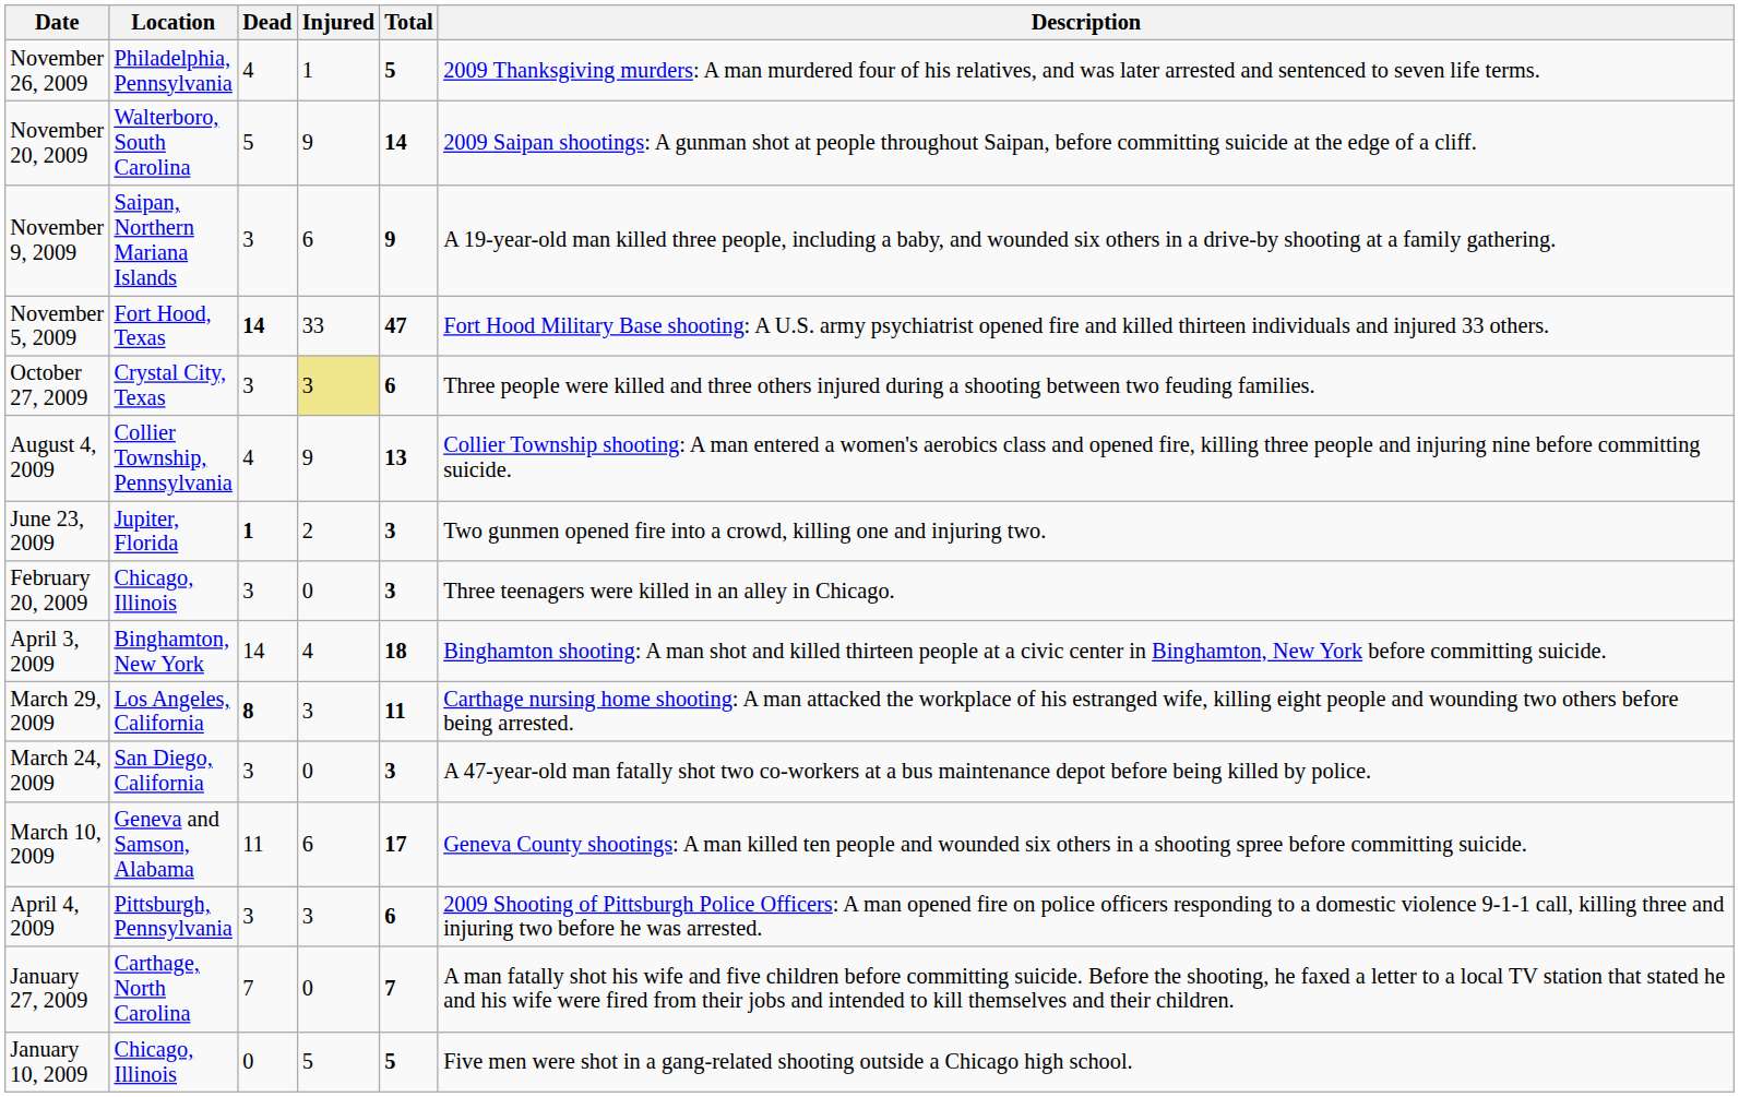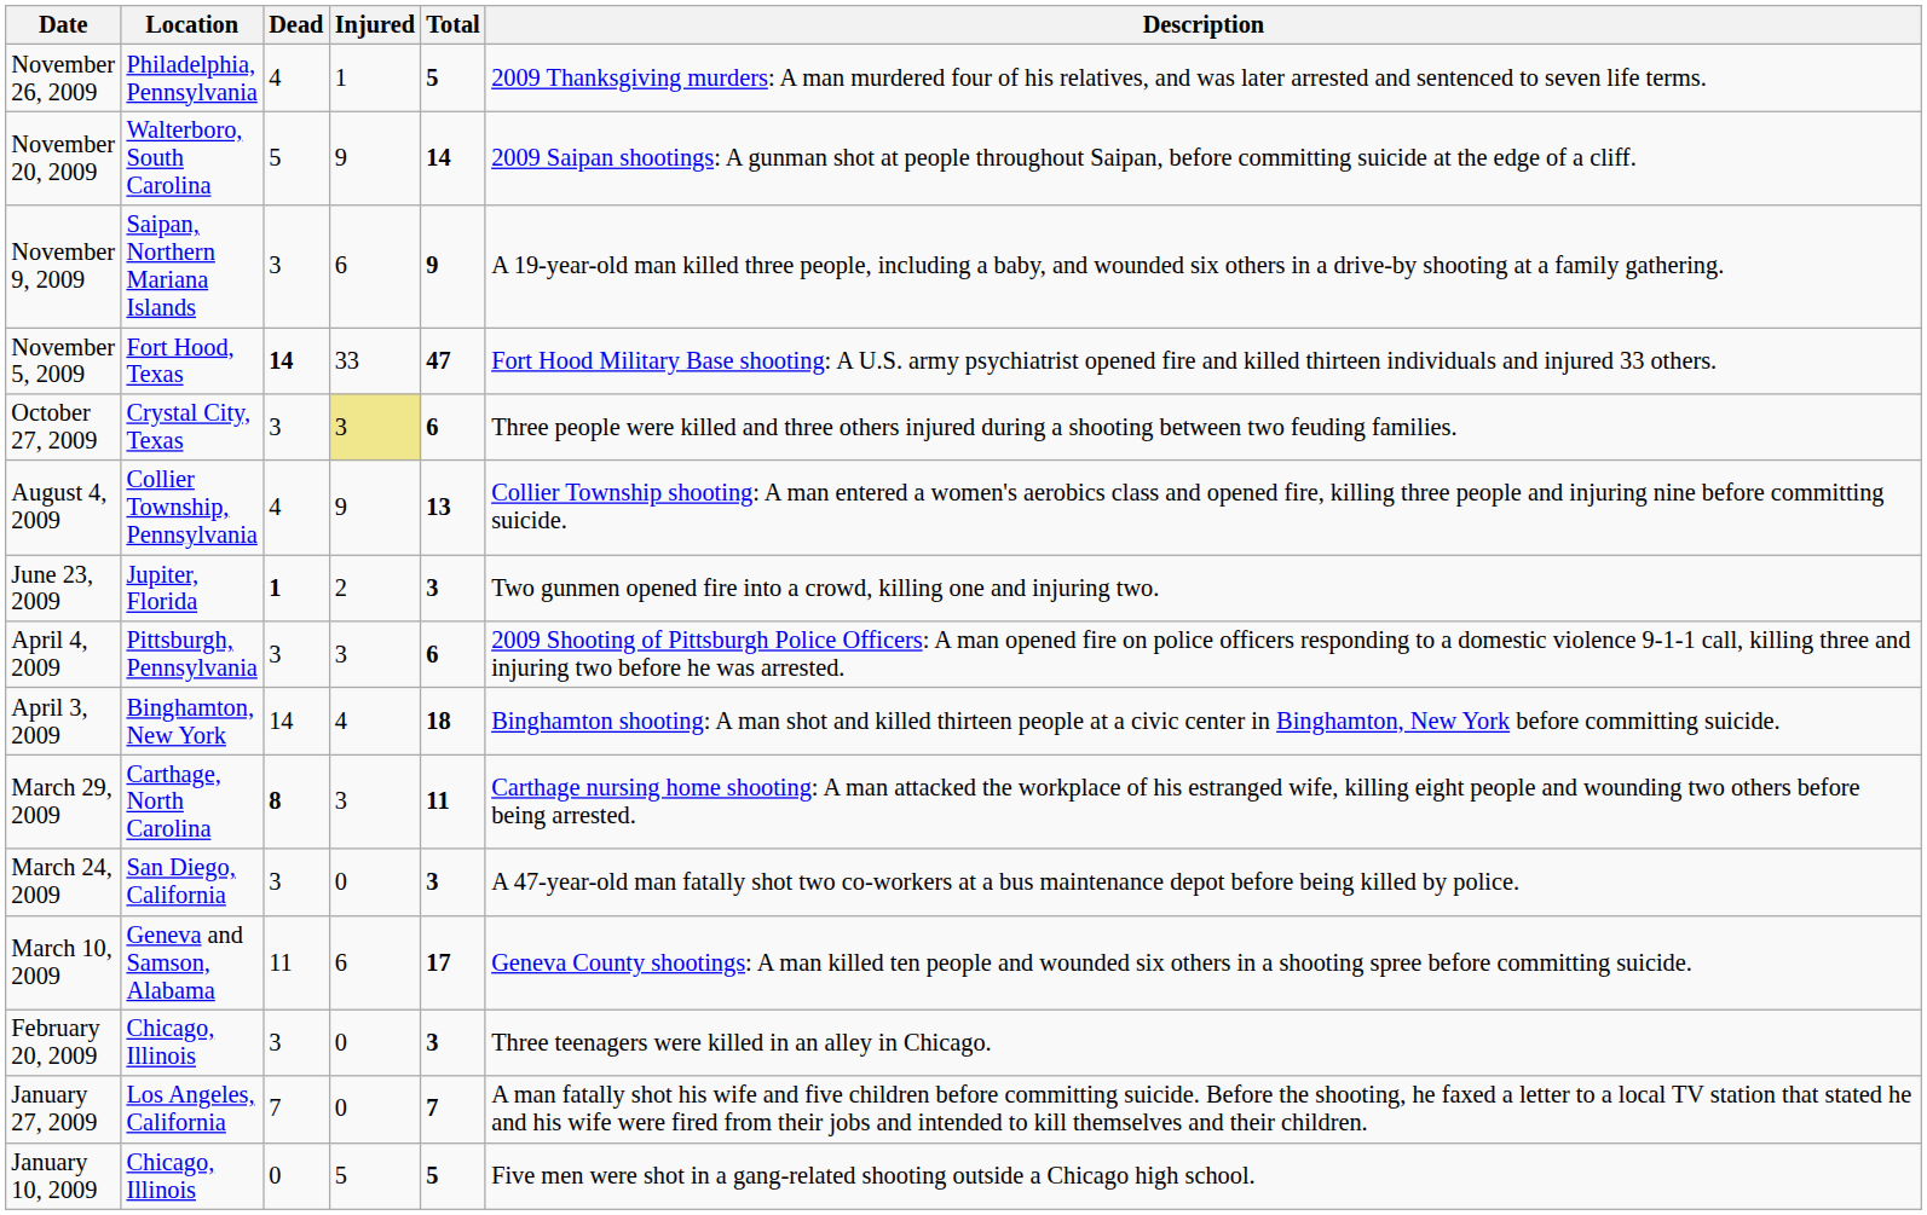 <table class="wikitable sortable">
 <tr>
 <th scope="col" style="width: 56px;">Date</th>
 <th scope="col" style="width: 84px;">Location</th>
 <th data-sort-type="number">Dead</th>
 <th data-sort-type="number">Injured</th>
 <th data-sort-type="number">Total</th>
 <th class="unsortable">Description</th>
 </tr>
 <tr>
 <td>November 26, 2009</td>
 <td><a href='#'>Philadelphia, Pennsylvania</a></td>
 <td>4</td>
 <td>1</td>
 <td><strong>5</strong></td>
 <td><a href='#'>2009 Thanksgiving murders</a>: A man murdered four of his relatives, and was later arrested and sentenced to seven life terms.</td>
 </tr>
 <tr>
 <td>November 20, 2009</td>
 <td><a href='#'>Walterboro, South Carolina</a></td>
 <td>5</td>
 <td>9</td>
 <td><strong>14</strong></td>
 <td><a href='#'>2009 Saipan shootings</a>: A gunman shot at people throughout Saipan, before committing suicide at the edge of a cliff.</td>
 </tr>
 <tr>
 <td>November 9, 2009</td>
 <td><a href='#'>Saipan, Northern Mariana Islands</a></td>
 <td>3</td>
 <td>6</td>
 <td><strong>9</strong></td>
 <td>A 19-year-old man killed three people, including a baby, and wounded six others in a drive-by shooting at a family gathering.</td>
 </tr>
 <tr>
 <td>November 5, 2009</td>
 <td><a href='#'>Fort Hood, Texas</a></td>
 <td><strong>14</strong></td>
 <td>33</td>
 <td><strong>47</strong></td>
 <td><a href='#'>Fort Hood Military Base shooting</a>: A U.S. army psychiatrist opened fire and killed thirteen individuals and injured 33 others.</td>
 </tr>
 <tr>
 <td>October 27, 2009</td>
 <td><a href='#'>Crystal City, Texas</a></td>
 <td>3</td>
 <td style="background: khaki;">3</td>
 <td><strong>6</strong></td>
 <td>Three people were killed and three others injured during a shooting between two feuding families.</td>
 </tr>
 <tr>
 <td>August 4, 2009</td>
 <td><a href='#'>Collier Township, Pennsylvania</a></td>
 <td>4</td>
 <td>9</td>
 <td><strong>13</strong></td>
 <td><a href='#'>Collier Township shooting</a>: A man entered a women's aerobics class and opened fire, killing three people and injuring nine before committing suicide.</td>
 </tr>
 <tr>
 <td>June 23, 2009</td>
 <td><a href='#'>Jupiter, Florida</a></td>
 <td><strong>1</strong></td>
 <td>2</td>
 <td><strong>3</strong></td>
 <td>Two gunmen opened fire into a crowd, killing one and injuring two.</td>
 </tr>
 <tr>
-<td>February 20, 2009</td>
-<td><a href='#'>Chicago, Illinois</a></td>
+<td>April 4, 2009</td>
+<td><a href='#'>Pittsburgh, Pennsylvania</a></td>
 <td>3</td>
-<td>0</td>
-<td><strong>3</strong></td>
-<td>Three teenagers were killed in an alley in Chicago.</td>
+<td>3</td>
+<td><strong>6</strong></td>
+<td><a href='#'>2009 Shooting of Pittsburgh Police Officers</a>: A man opened fire on police officers responding to a domestic violence 9-1-1 call, killing three and injuring two before he was arrested.</td>
 </tr>
 <tr>
 <td>April 3, 2009</td>
 <td><a href='#'>Binghamton, New York</a></td>
 <td>14</td>
 <td>4</td>
 <td><strong>18</strong></td>
 <td><a href='#'>Binghamton shooting</a>: A man shot and killed thirteen people at a civic center in <a href='#'>Binghamton, New York</a> before committing suicide.</td>
 </tr>
 <tr>
 <td>March 29, 2009</td>
-<td><a href='#'>Los Angeles, California</a></td>
+<td><a href='#'>Carthage, North Carolina</a></td>
 <td><strong>8</strong></td>
 <td>3</td>
 <td><strong>11</strong></td>
 <td><a href='#'>Carthage nursing home shooting</a>: A man attacked the workplace of his estranged wife, killing eight people and wounding two others before being arrested.</td>
 </tr>
 <tr>
 <td>March 24, 2009</td>
 <td><a href='#'>San Diego, California</a></td>
 <td>3</td>
 <td>0</td>
 <td><strong>3</strong></td>
 <td>A 47-year-old man fatally shot two co-workers at a bus maintenance depot before being killed by police.</td>
 </tr>
 <tr>
 <td>March 10, 2009</td>
 <td><a href='#'>Geneva</a> and <a href='#'>Samson, Alabama</a></td>
 <td>11</td>
 <td>6</td>
 <td><strong>17</strong></td>
 <td><a href='#'>Geneva County shootings</a>: A man killed ten people and wounded six others in a shooting spree before committing suicide.</td>
 </tr>
 <tr>
-<td>April 4, 2009</td>
-<td><a href='#'>Pittsburgh, Pennsylvania</a></td>
+<td>February 20, 2009</td>
+<td><a href='#'>Chicago, Illinois</a></td>
 <td>3</td>
-<td>3</td>
-<td><strong>6</strong></td>
-<td><a href='#'>2009 Shooting of Pittsburgh Police Officers</a>: A man opened fire on police officers responding to a domestic violence 9-1-1 call, killing three and injuring two before he was arrested.</td>
+<td>0</td>
+<td><strong>3</strong></td>
+<td>Three teenagers were killed in an alley in Chicago.</td>
 </tr>
 <tr>
 <td>January 27, 2009</td>
-<td><a href='#'>Carthage, North Carolina</a></td>
+<td><a href='#'>Los Angeles, California</a></td>
 <td>7</td>
 <td>0</td>
 <td><strong>7</strong></td>
 <td>A man fatally shot his wife and five children before committing suicide. Before the shooting, he faxed a letter to a local TV station that stated he and his wife were fired from their jobs and intended to kill themselves and their children.</td>
 </tr>
 <tr>
 <td>January 10, 2009</td>
 <td><a href='#'>Chicago, Illinois</a></td>
 <td>0</td>
 <td>5</td>
 <td><strong>5</strong></td>
 <td>Five men were shot in a gang-related shooting outside a Chicago high school.</td>
 </tr>
 </table>
